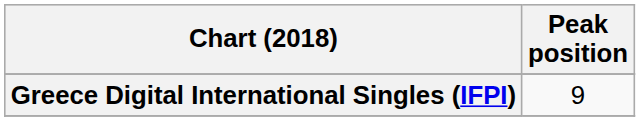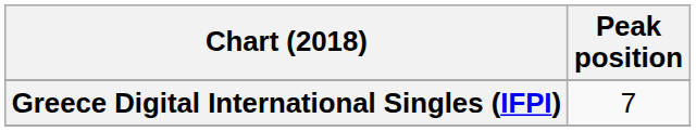 <table class="wikitable sortable plainrowheaders" style="text-align:center">
 <tr>
 <th scope="col">Chart (2018)</th>
 <th scope="col">Peak<br>position</th>
 </tr>
 <tr>
 </tr>
 <tr>
 </tr>
 <tr>
 </tr>
 <tr>
 </tr>
 <tr>
 </tr>
 <tr>
 </tr>
 <tr>
 </tr>
 <tr>
 <th scope="row">Greece Digital International Singles (<a href='#'>IFPI</a>)</th>
-<td>9</td>
+<td>7</td>
 </tr>
 <tr>
 </tr>
 <tr>
 </tr>
 <tr>
 </tr>
 <tr>
 </tr>
 <tr>
 </tr>
 <tr>
 </tr>
 <tr>
 </tr>
 <tr>
 </tr>
 <tr>
 </tr>
 <tr>
 </tr>
 <tr>
 </tr>
 </table>
